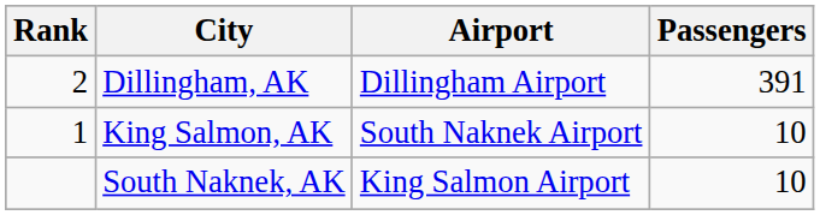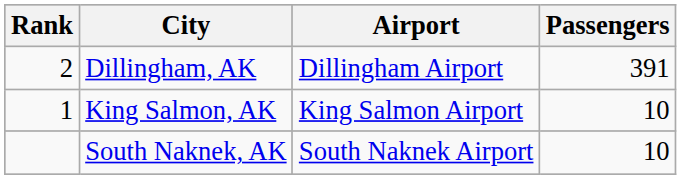 <table class="wikitable">
 <tr>
 <th>Rank</th>
 <th>City</th>
 <th>Airport</th>
 <th>Passengers</th>
 </tr>
 <tr>
 <td align=right>2</td>
 <td> <a href='#'>Dillingham, AK</a></td>
 <td><a href='#'>Dillingham Airport</a></td>
 <td align=right>391</td>
 </tr>
 <tr>
 <td align=right>1</td>
 <td> <a href='#'>King Salmon, AK</a></td>
-<td><a href='#'>South Naknek Airport</a></td>
+<td><a href='#'>King Salmon Airport</a></td>
 <td align=right>10</td>
 </tr>
 <tr>
 <td align=right></td>
 <td> <a href='#'>South Naknek, AK</a></td>
-<td><a href='#'>King Salmon Airport</a></td>
+<td><a href='#'>South Naknek Airport</a></td>
 <td align=right>10</td>
 </tr>
 </table>
